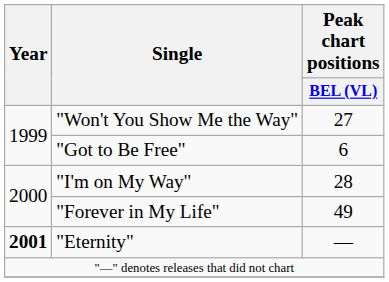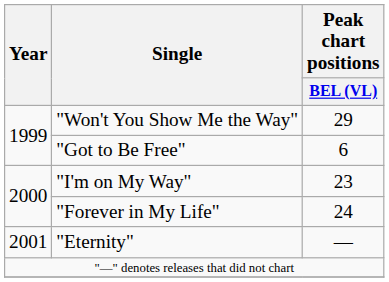 <table class="wikitable" style="text-align:center;">
 <tr>
 <th rowspan="2">Year</th>
 <th rowspan="2">Single</th>
 <th colspan="1">Peak chart positions</th>
 </tr>
 <tr style="font-size:smaller;">
 <th width="35"><a href='#'>BEL (VL)</a></th>
 </tr>
 <tr>
 <td rowspan=2>1999</td>
 <td align="left">"Won't You Show Me the Way"</td>
-<td>27</td>
+<td>29</td>
 </tr>
 <tr>
 <td align="left">"Got to Be Free"</td>
 <td>6</td>
 </tr>
 <tr>
 <td rowspan=2>2000</td>
 <td align="left">"I'm on My Way"</td>
-<td>28</td>
+<td>23</td>
 </tr>
 <tr>
 <td align="left">"Forever in My Life"</td>
-<td>49</td>
+<td>24</td>
 </tr>
 <tr>
-<td><strong>2001</strong></td>
+<td>2001</td>
 <td align="left">"Eternity"</td>
 <td>—</td>
 </tr>
 <tr>
 <td colspan="15" style="font-size:8pt">"—" denotes releases that did not chart</td>
 </tr>
 <tr>
 </tr>
 </table>
